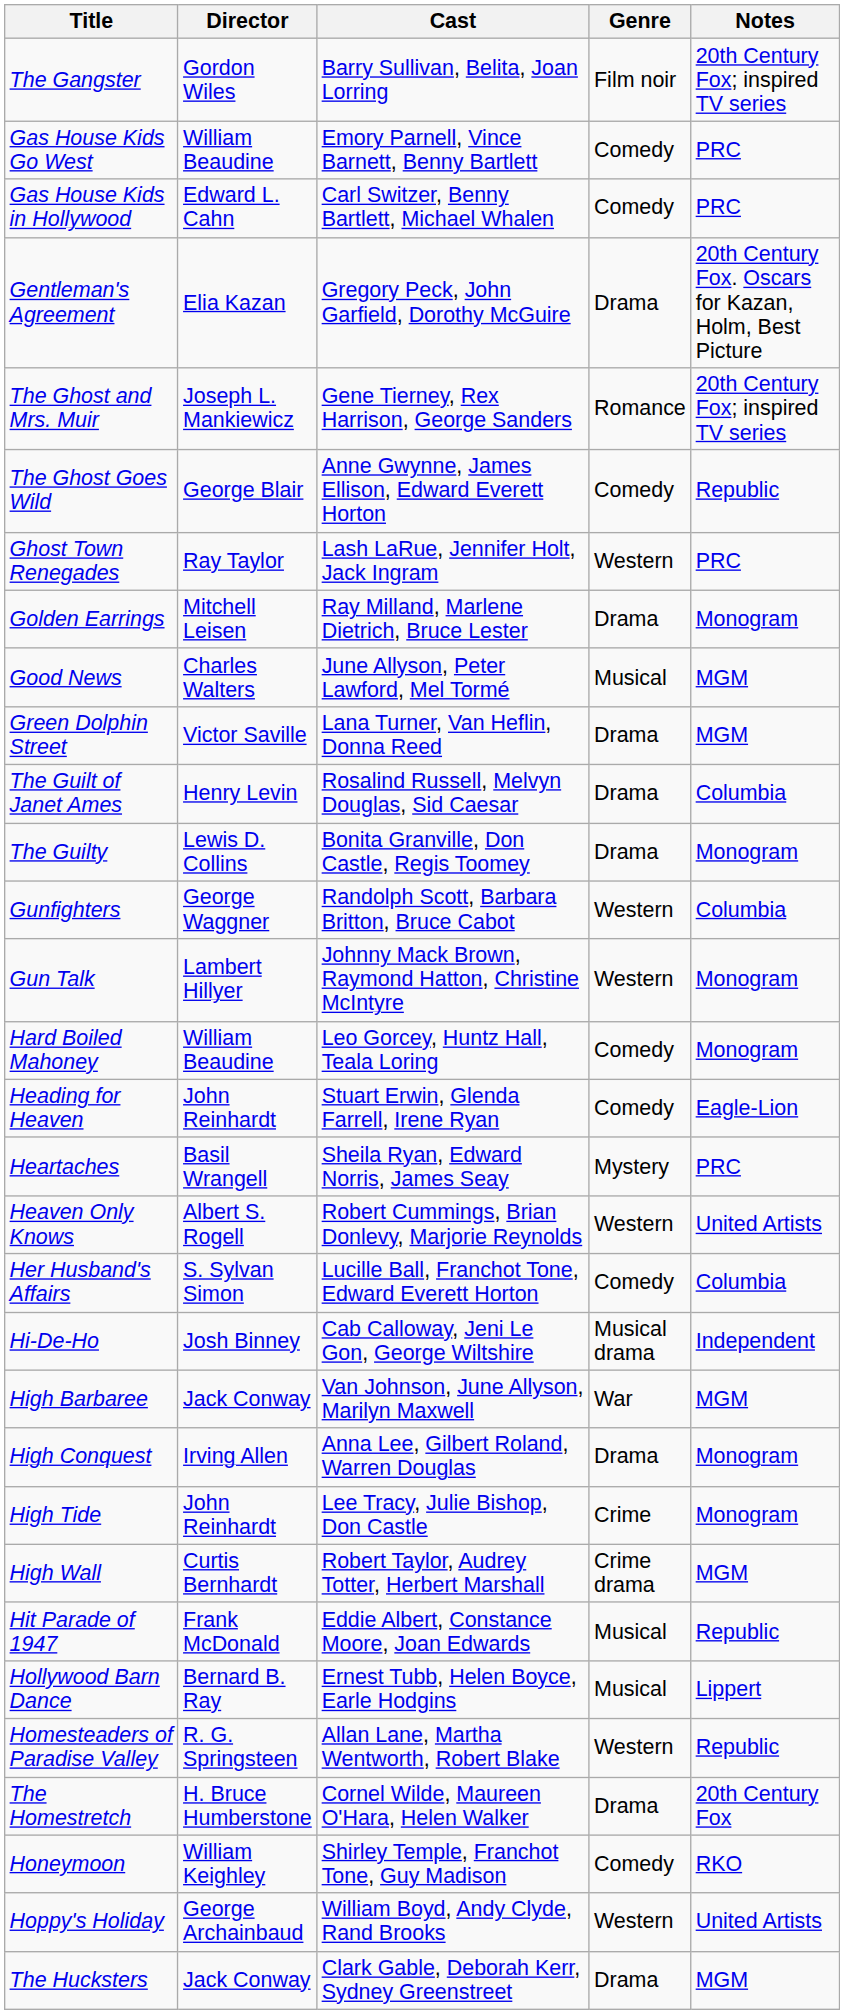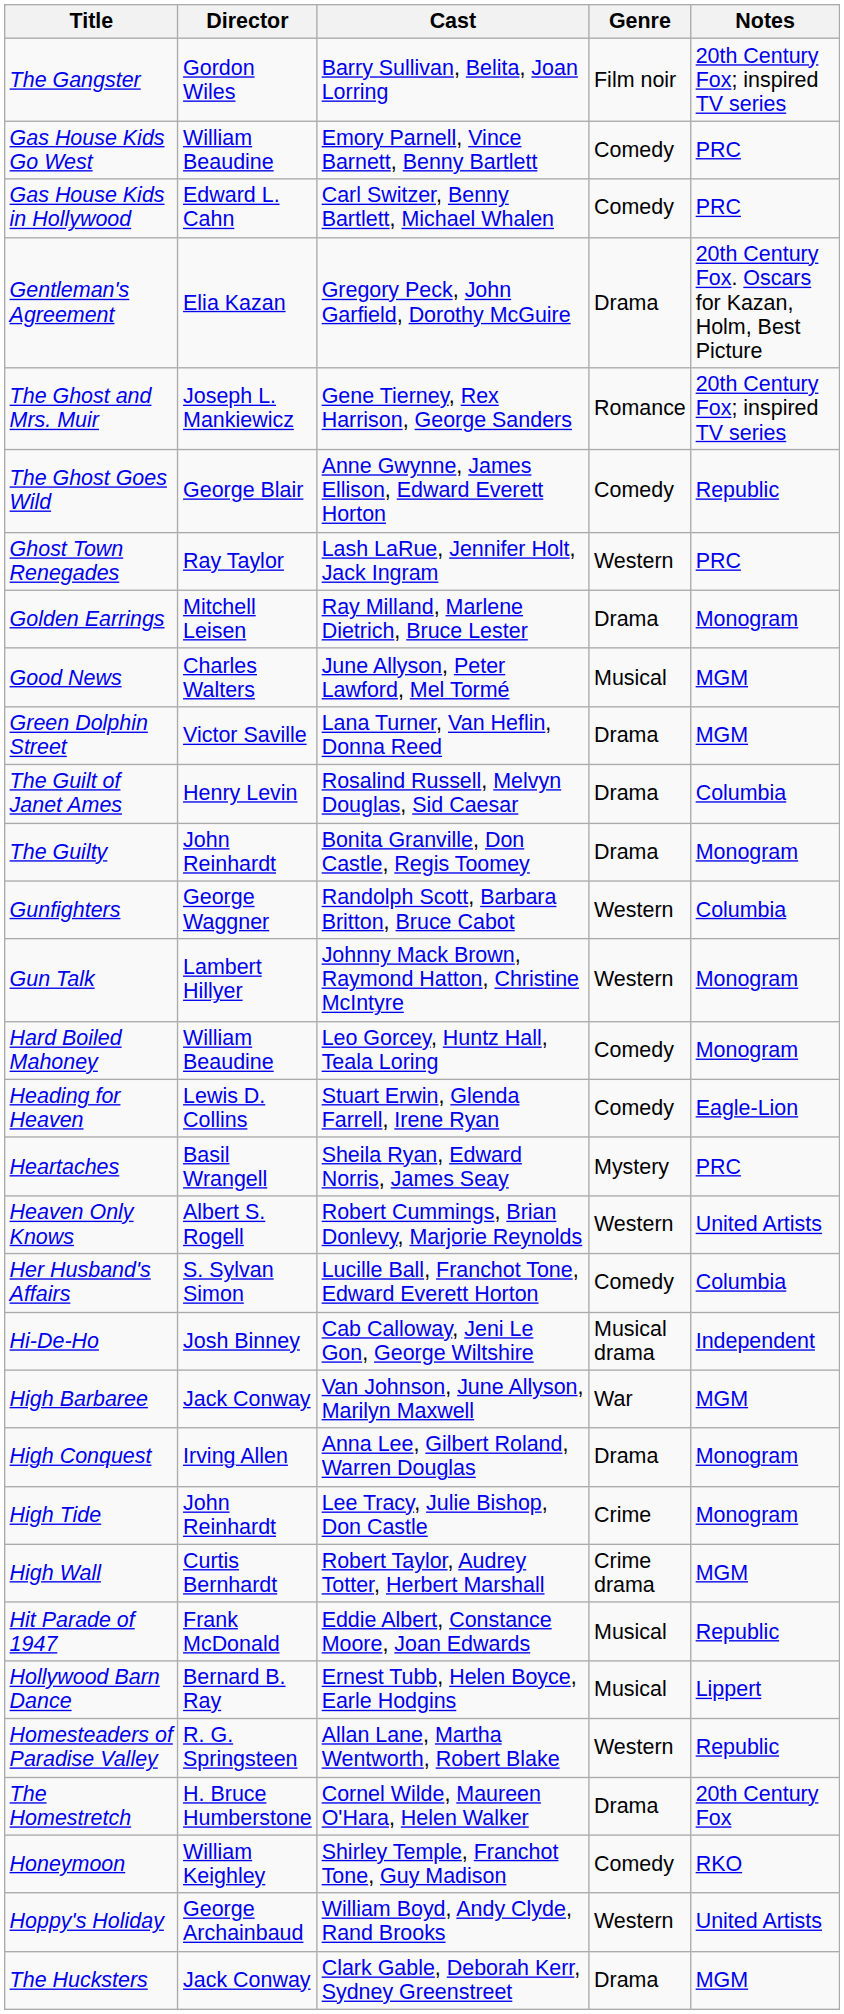 <table class="wikitable" style="width:100%;">
 <tr>
 <th style="width:21%;">Title</th>
 <th style="width:16%;">Director</th>
 <th style="width:34%;">Cast</th>
 <th style="width:11%;">Genre</th>
 <th style="width:18%;">Notes</th>
 </tr>
 <tr>
 <td><em><a href='#'>The Gangster</a></em></td>
 <td><a href='#'>Gordon Wiles</a></td>
 <td><a href='#'>Barry Sullivan</a>, <a href='#'>Belita</a>, <a href='#'>Joan Lorring</a></td>
 <td>Film noir</td>
 <td><a href='#'>20th Century Fox</a>; inspired <a href='#'>TV series</a></td>
 </tr>
 <tr>
 <td><em><a href='#'>Gas House Kids Go West</a></em></td>
 <td><a href='#'>William Beaudine</a></td>
 <td><a href='#'>Emory Parnell</a>, <a href='#'>Vince Barnett</a>, <a href='#'>Benny Bartlett</a></td>
 <td>Comedy</td>
 <td><a href='#'>PRC</a></td>
 </tr>
 <tr>
 <td><em><a href='#'>Gas House Kids in Hollywood</a></em></td>
 <td><a href='#'>Edward L. Cahn</a></td>
 <td><a href='#'>Carl Switzer</a>, <a href='#'>Benny Bartlett</a>, <a href='#'>Michael Whalen</a></td>
 <td>Comedy</td>
 <td><a href='#'>PRC</a></td>
 </tr>
 <tr>
 <td><em><a href='#'>Gentleman's Agreement</a></em></td>
 <td><a href='#'>Elia Kazan</a></td>
 <td><a href='#'>Gregory Peck</a>, <a href='#'>John Garfield</a>, <a href='#'>Dorothy McGuire</a></td>
 <td>Drama</td>
 <td><a href='#'>20th Century Fox</a>. <a href='#'>Oscars</a> for Kazan, Holm, Best Picture</td>
 </tr>
 <tr>
 <td><em><a href='#'>The Ghost and Mrs. Muir</a></em></td>
 <td><a href='#'>Joseph L. Mankiewicz</a></td>
 <td><a href='#'>Gene Tierney</a>, <a href='#'>Rex Harrison</a>, <a href='#'>George Sanders</a></td>
 <td>Romance</td>
 <td><a href='#'>20th Century Fox</a>; inspired <a href='#'>TV series</a></td>
 </tr>
 <tr>
 <td><em><a href='#'>The Ghost Goes Wild</a></em></td>
 <td><a href='#'>George Blair</a></td>
 <td><a href='#'>Anne Gwynne</a>, <a href='#'>James Ellison</a>, <a href='#'>Edward Everett Horton</a></td>
 <td>Comedy</td>
 <td><a href='#'>Republic</a></td>
 </tr>
 <tr>
 <td><em><a href='#'>Ghost Town Renegades</a></em></td>
 <td><a href='#'>Ray Taylor</a></td>
 <td><a href='#'>Lash LaRue</a>, <a href='#'>Jennifer Holt</a>, <a href='#'>Jack Ingram</a></td>
 <td>Western</td>
 <td><a href='#'>PRC</a></td>
 </tr>
 <tr>
 <td><em><a href='#'>Golden Earrings</a></em></td>
 <td><a href='#'>Mitchell Leisen</a></td>
 <td><a href='#'>Ray Milland</a>, <a href='#'>Marlene Dietrich</a>, <a href='#'>Bruce Lester</a></td>
 <td>Drama</td>
 <td><a href='#'>Monogram</a></td>
 </tr>
 <tr>
 <td><em><a href='#'>Good News</a></em></td>
 <td><a href='#'>Charles Walters</a></td>
 <td><a href='#'>June Allyson</a>, <a href='#'>Peter Lawford</a>, <a href='#'>Mel Tormé</a></td>
 <td>Musical</td>
 <td><a href='#'>MGM</a></td>
 </tr>
 <tr>
 <td><em><a href='#'>Green Dolphin Street</a></em></td>
 <td><a href='#'>Victor Saville</a></td>
 <td><a href='#'>Lana Turner</a>, <a href='#'>Van Heflin</a>, <a href='#'>Donna Reed</a></td>
 <td>Drama</td>
 <td><a href='#'>MGM</a></td>
 </tr>
 <tr>
 <td><em><a href='#'>The Guilt of Janet Ames</a></em></td>
 <td><a href='#'>Henry Levin</a></td>
 <td><a href='#'>Rosalind Russell</a>, <a href='#'>Melvyn Douglas</a>, <a href='#'>Sid Caesar</a></td>
 <td>Drama</td>
 <td><a href='#'>Columbia</a></td>
 </tr>
 <tr>
 <td><em><a href='#'>The Guilty</a></em></td>
-<td><a href='#'>Lewis D. Collins</a></td>
+<td><a href='#'>John Reinhardt</a></td>
 <td><a href='#'>Bonita Granville</a>, <a href='#'>Don Castle</a>, <a href='#'>Regis Toomey</a></td>
 <td>Drama</td>
 <td><a href='#'>Monogram</a></td>
 </tr>
 <tr>
 <td><em><a href='#'>Gunfighters</a></em></td>
 <td><a href='#'>George Waggner</a></td>
 <td><a href='#'>Randolph Scott</a>, <a href='#'>Barbara Britton</a>, <a href='#'>Bruce Cabot</a></td>
 <td>Western</td>
 <td><a href='#'>Columbia</a></td>
 </tr>
 <tr>
 <td><em><a href='#'>Gun Talk</a></em></td>
 <td><a href='#'>Lambert Hillyer</a></td>
 <td><a href='#'>Johnny Mack Brown</a>, <a href='#'>Raymond Hatton</a>, <a href='#'>Christine McIntyre</a></td>
 <td>Western</td>
 <td><a href='#'>Monogram</a></td>
 </tr>
 <tr>
 <td><em><a href='#'>Hard Boiled Mahoney</a></em></td>
 <td><a href='#'>William Beaudine</a></td>
 <td><a href='#'>Leo Gorcey</a>, <a href='#'>Huntz Hall</a>, <a href='#'>Teala Loring</a></td>
 <td>Comedy</td>
 <td><a href='#'>Monogram</a></td>
 </tr>
 <tr>
 <td><em><a href='#'>Heading for Heaven</a></em></td>
-<td><a href='#'>John Reinhardt</a></td>
+<td><a href='#'>Lewis D. Collins</a></td>
 <td><a href='#'>Stuart Erwin</a>, <a href='#'>Glenda Farrell</a>, <a href='#'>Irene Ryan</a></td>
 <td>Comedy</td>
 <td><a href='#'>Eagle-Lion</a></td>
 </tr>
 <tr>
 <td><em><a href='#'>Heartaches</a></em></td>
 <td><a href='#'>Basil Wrangell</a></td>
 <td><a href='#'>Sheila Ryan</a>, <a href='#'>Edward Norris</a>, <a href='#'>James Seay</a></td>
 <td>Mystery</td>
 <td><a href='#'>PRC</a></td>
 </tr>
 <tr>
 <td><em><a href='#'>Heaven Only Knows</a></em></td>
 <td><a href='#'>Albert S. Rogell</a></td>
 <td><a href='#'>Robert Cummings</a>, <a href='#'>Brian Donlevy</a>, <a href='#'>Marjorie Reynolds</a></td>
 <td>Western</td>
 <td><a href='#'>United Artists</a></td>
 </tr>
 <tr>
 <td><em><a href='#'>Her Husband's Affairs</a></em></td>
 <td><a href='#'>S. Sylvan Simon</a></td>
 <td><a href='#'>Lucille Ball</a>, <a href='#'>Franchot Tone</a>, <a href='#'>Edward Everett Horton</a></td>
 <td>Comedy</td>
 <td><a href='#'>Columbia</a></td>
 </tr>
 <tr>
 <td><em><a href='#'>Hi-De-Ho</a></em></td>
 <td><a href='#'>Josh Binney</a></td>
 <td><a href='#'>Cab Calloway</a>, <a href='#'>Jeni Le Gon</a>, <a href='#'>George Wiltshire</a></td>
 <td>Musical drama</td>
 <td><a href='#'>Independent</a></td>
 </tr>
 <tr>
 <td><em><a href='#'>High Barbaree</a></em></td>
 <td><a href='#'>Jack Conway</a></td>
 <td><a href='#'>Van Johnson</a>, <a href='#'>June Allyson</a>, <a href='#'>Marilyn Maxwell</a></td>
 <td>War</td>
 <td><a href='#'>MGM</a></td>
 </tr>
 <tr>
 <td><em><a href='#'>High Conquest</a></em></td>
 <td><a href='#'>Irving Allen</a></td>
 <td><a href='#'>Anna Lee</a>, <a href='#'>Gilbert Roland</a>, <a href='#'>Warren Douglas</a></td>
 <td>Drama</td>
 <td><a href='#'>Monogram</a></td>
 </tr>
 <tr>
 <td><em><a href='#'>High Tide</a></em></td>
 <td><a href='#'>John Reinhardt</a></td>
 <td><a href='#'>Lee Tracy</a>, <a href='#'>Julie Bishop</a>, <a href='#'>Don Castle</a></td>
 <td>Crime</td>
 <td><a href='#'>Monogram</a></td>
 </tr>
 <tr>
 <td><em><a href='#'>High Wall</a></em></td>
 <td><a href='#'>Curtis Bernhardt</a></td>
 <td><a href='#'>Robert Taylor</a>, <a href='#'>Audrey Totter</a>, <a href='#'>Herbert Marshall</a></td>
 <td>Crime drama</td>
 <td><a href='#'>MGM</a></td>
 </tr>
 <tr>
 <td><em><a href='#'>Hit Parade of 1947</a></em></td>
 <td><a href='#'>Frank McDonald</a></td>
 <td><a href='#'>Eddie Albert</a>, <a href='#'>Constance Moore</a>, <a href='#'>Joan Edwards</a></td>
 <td>Musical</td>
 <td><a href='#'>Republic</a></td>
 </tr>
 <tr>
 <td><em><a href='#'>Hollywood Barn Dance</a></em></td>
 <td><a href='#'>Bernard B. Ray</a></td>
 <td><a href='#'>Ernest Tubb</a>, <a href='#'>Helen Boyce</a>, <a href='#'>Earle Hodgins</a></td>
 <td>Musical</td>
 <td><a href='#'>Lippert</a></td>
 </tr>
 <tr>
 <td><em><a href='#'>Homesteaders of Paradise Valley</a></em></td>
 <td><a href='#'>R. G. Springsteen</a></td>
 <td><a href='#'>Allan Lane</a>, <a href='#'>Martha Wentworth</a>, <a href='#'>Robert Blake</a></td>
 <td>Western</td>
 <td><a href='#'>Republic</a></td>
 </tr>
 <tr>
 <td><em><a href='#'>The Homestretch</a></em></td>
 <td><a href='#'>H. Bruce Humberstone</a></td>
 <td><a href='#'>Cornel Wilde</a>, <a href='#'>Maureen O'Hara</a>, <a href='#'>Helen Walker</a></td>
 <td>Drama</td>
 <td><a href='#'>20th Century Fox</a></td>
 </tr>
 <tr>
 <td><em><a href='#'>Honeymoon</a></em></td>
 <td><a href='#'>William Keighley</a></td>
 <td><a href='#'>Shirley Temple</a>, <a href='#'>Franchot Tone</a>, <a href='#'>Guy Madison</a></td>
 <td>Comedy</td>
 <td><a href='#'>RKO</a></td>
 </tr>
 <tr>
 <td><em><a href='#'>Hoppy's Holiday</a></em></td>
 <td><a href='#'>George Archainbaud</a></td>
 <td><a href='#'>William Boyd</a>, <a href='#'>Andy Clyde</a>, <a href='#'>Rand Brooks</a></td>
 <td>Western</td>
 <td><a href='#'>United Artists</a></td>
 </tr>
 <tr>
 <td><em><a href='#'>The Hucksters</a></em></td>
 <td><a href='#'>Jack Conway</a></td>
 <td><a href='#'>Clark Gable</a>, <a href='#'>Deborah Kerr</a>, <a href='#'>Sydney Greenstreet</a></td>
 <td>Drama</td>
 <td><a href='#'>MGM</a></td>
 </tr>
 </table>
